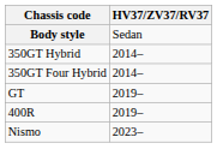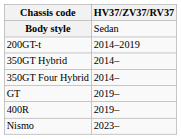 <table class="wikitable">
 <tr>
 <th>Chassis code</th>
 <th>HV37/ZV37/RV37</th>
 </tr>
 <tr>
 <th>Body style</th>
 <td>Sedan</td>
+</tr>
+<tr>
+<td>200GT-t</td>
+<td>2014–2019</td>
 </tr>
 <tr>
 <td>350GT Hybrid</td>
 <td>2014–</td>
 </tr>
 <tr>
 <td>350GT Four Hybrid</td>
 <td>2014–</td>
 </tr>
 <tr>
 <td>GT</td>
 <td>2019–</td>
 </tr>
 <tr>
 <td>400R</td>
 <td>2019–</td>
 </tr>
 <tr>
 <td>Nismo</td>
 <td>2023–</td>
 </tr>
 </table>
